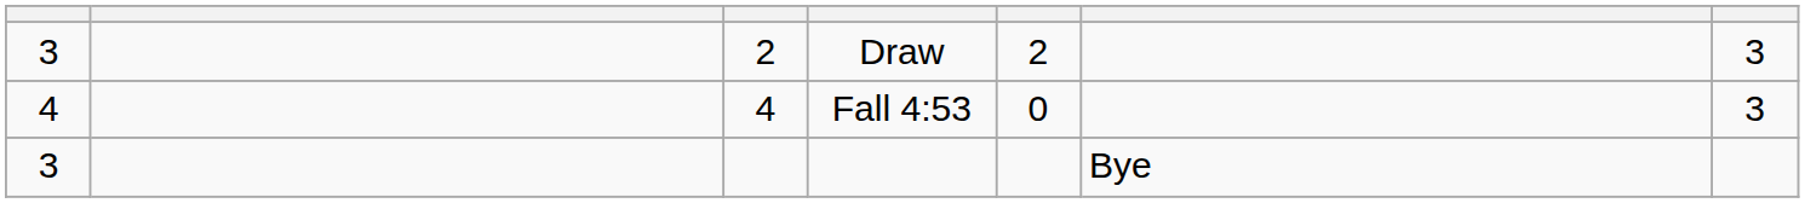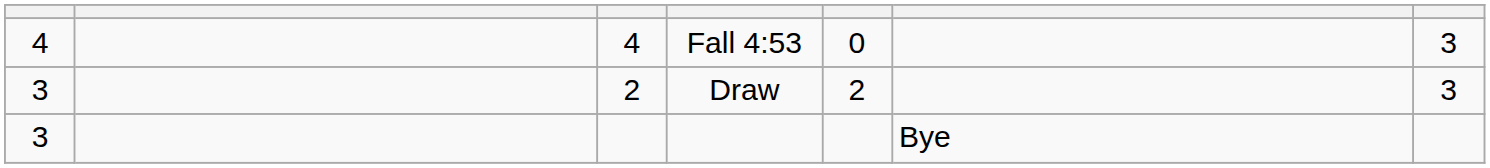 <table class="wikitable" style="text-align: center;">
 <tr>
 <th width=30></th>
 <th width=270></th>
 <th width=30></th>
 <th width=75></th>
 <th width=30></th>
 <th width=270></th>
 <th width=30></th>
-</tr>
-<tr>
-<td>3</td>
-<td align=left></td>
-<td>2</td>
-<td>Draw</td>
-<td>2</td>
-<td align=left></td>
-<td>3</td>
 </tr>
 <tr>
 <td>4</td>
 <td align=left></td>
 <td>4</td>
 <td>Fall 4:53</td>
 <td>0</td>
 <td align=left><strong></strong></td>
 <td>3</td>
 </tr>
 <tr>
 <td>3</td>
+<td align=left></td>
+<td>2</td>
+<td>Draw</td>
+<td>2</td>
+<td align=left></td>
+<td>3</td>
+</tr>
+<tr>
+<td>3</td>
 <td align=left><strong></strong></td>
 <td></td>
 <td></td>
 <td></td>
 <td align=left>Bye</td>
 <td></td>
 </tr>
 </table>
